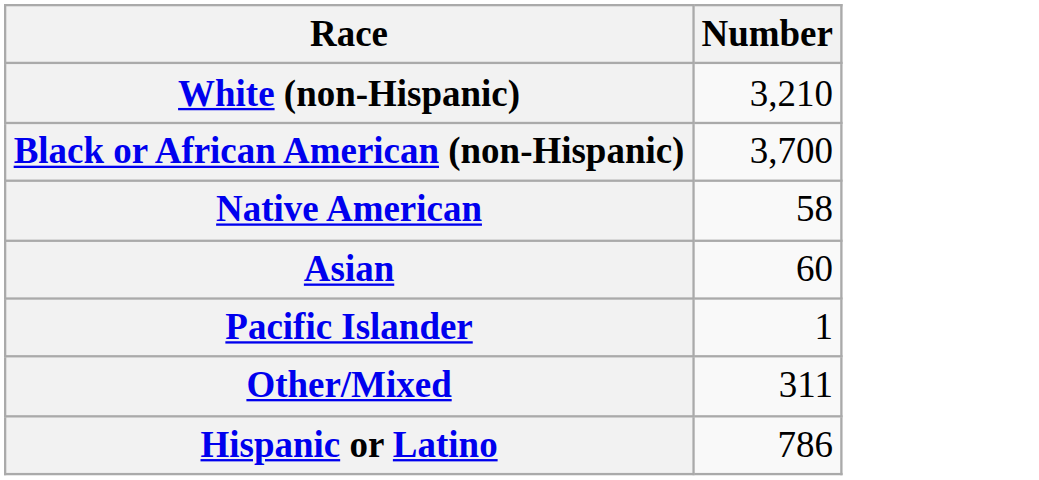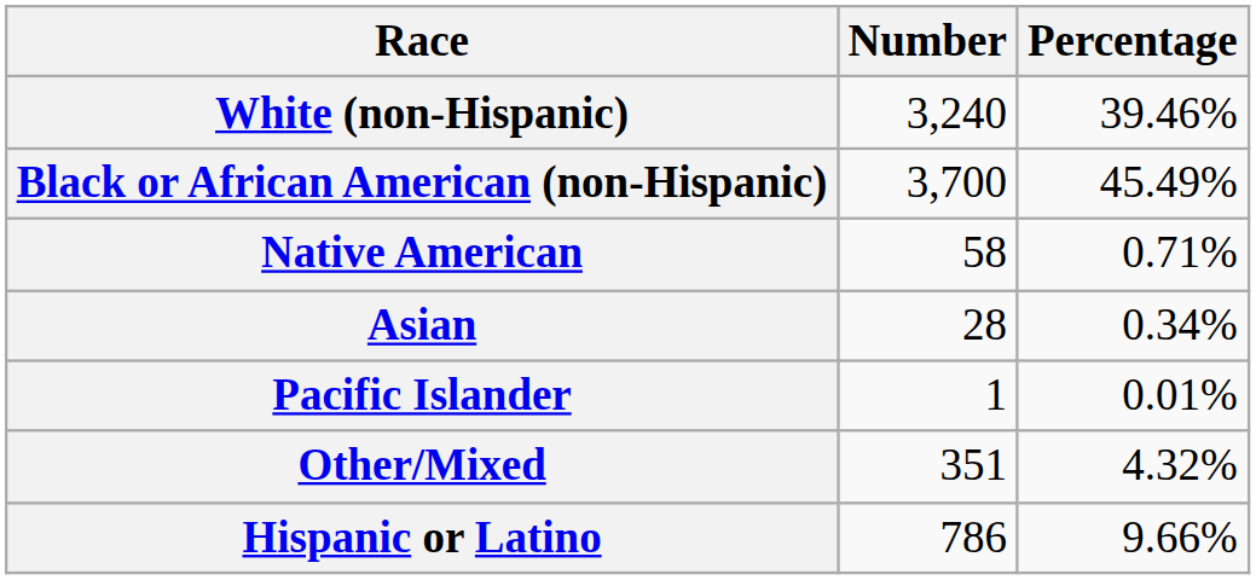 <table class="wikitable" style="text-align:right">
 <tr>
 <th scope="col">Race</th>
 <th scope="col">Number</th>
+<th scope="col">Percentage</th>
 </tr>
 <tr>
 <th scope="row"><a href='#'>White</a> (non-Hispanic)</th>
-<td>3,210</td>
+<td>3,240</td>
+<td>39.46%</td>
 </tr>
 <tr>
 <th scope="row"><a href='#'>Black or African American</a> (non-Hispanic)</th>
 <td>3,700</td>
+<td>45.49%</td>
 </tr>
 <tr>
 <th scope="row"><a href='#'>Native American</a></th>
 <td>58</td>
+<td>0.71%</td>
 </tr>
 <tr>
 <th scope="row"><a href='#'>Asian</a></th>
-<td>60</td>
+<td>28</td>
+<td>0.34%</td>
 </tr>
 <tr>
 <th scope="row"><a href='#'>Pacific Islander</a></th>
 <td>1</td>
+<td>0.01%</td>
 </tr>
 <tr>
 <th scope="row"><a href='#'>Other/Mixed</a></th>
-<td>311</td>
+<td>351</td>
+<td>4.32%</td>
 </tr>
 <tr>
 <th scope="row"><a href='#'>Hispanic</a> or <a href='#'>Latino</a></th>
 <td>786</td>
+<td>9.66%</td>
 </tr>
 </table>
